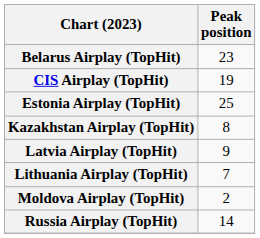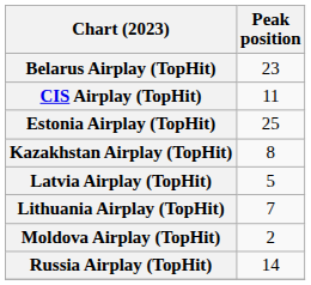 <table class="wikitable plainrowheaders sortable" style="text-align:center">
 <tr>
 <th scope="col">Chart (2023)</th>
 <th scope="col">Peak<br>position</th>
 </tr>
 <tr>
 <th scope="row">Belarus Airplay (TopHit)</th>
 <td>23</td>
 </tr>
 <tr>
 <th scope="row"><a href='#'>CIS</a> Airplay (TopHit)</th>
-<td>19</td>
+<td>11</td>
 </tr>
 <tr>
 <th scope="row">Estonia Airplay (TopHit)</th>
 <td>25</td>
 </tr>
 <tr>
 <th scope="row">Kazakhstan Airplay (TopHit)</th>
 <td>8</td>
 </tr>
 <tr>
 <th scope="row">Latvia Airplay (TopHit)</th>
-<td>9</td>
+<td>5</td>
 </tr>
 <tr>
 <th scope="row">Lithuania Airplay (TopHit)</th>
 <td>7</td>
 </tr>
 <tr>
 <th scope="row">Moldova Airplay (TopHit)</th>
 <td>2</td>
 </tr>
 <tr>
 <th scope="row">Russia Airplay (TopHit)</th>
 <td>14</td>
 </tr>
 <tr>
 </tr>
 </table>
